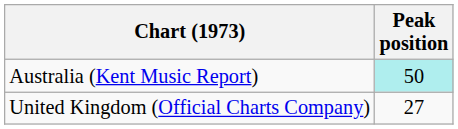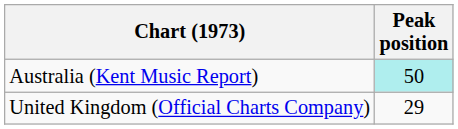 <table class="wikitable">
 <tr>
 <th>Chart (1973)</th>
 <th>Peak<br> position</th>
 </tr>
 <tr>
 <td>Australia (<a href='#'>Kent Music Report</a>)</td>
 <td align="center" style="background: paleturquoise;">50</td>
 </tr>
 <tr>
 <td>United Kingdom (<a href='#'>Official Charts Company</a>)</td>
-<td align="center">27</td>
+<td align="center">29</td>
 </tr>
 </table>
